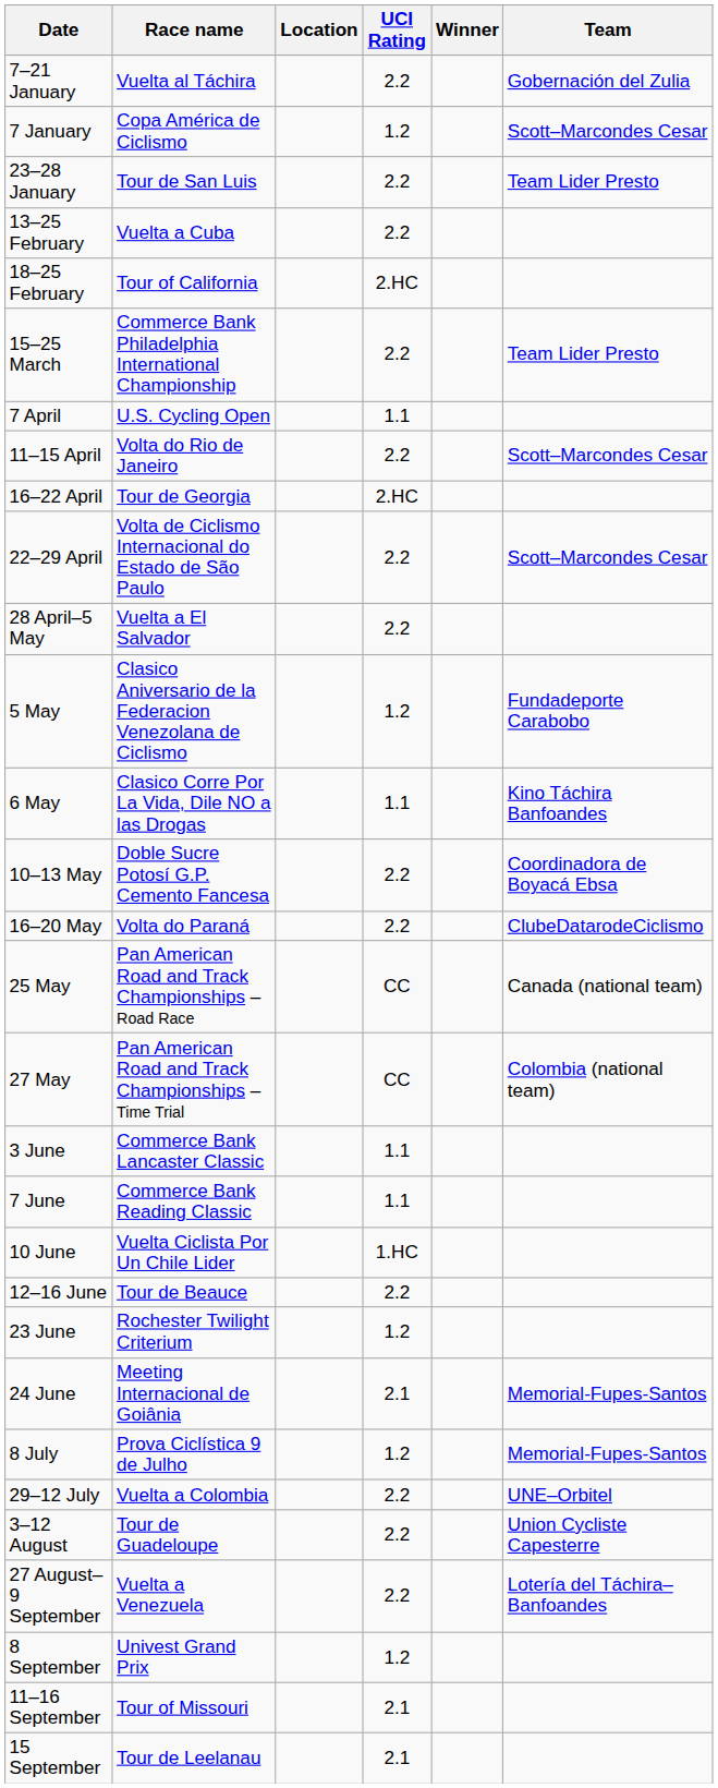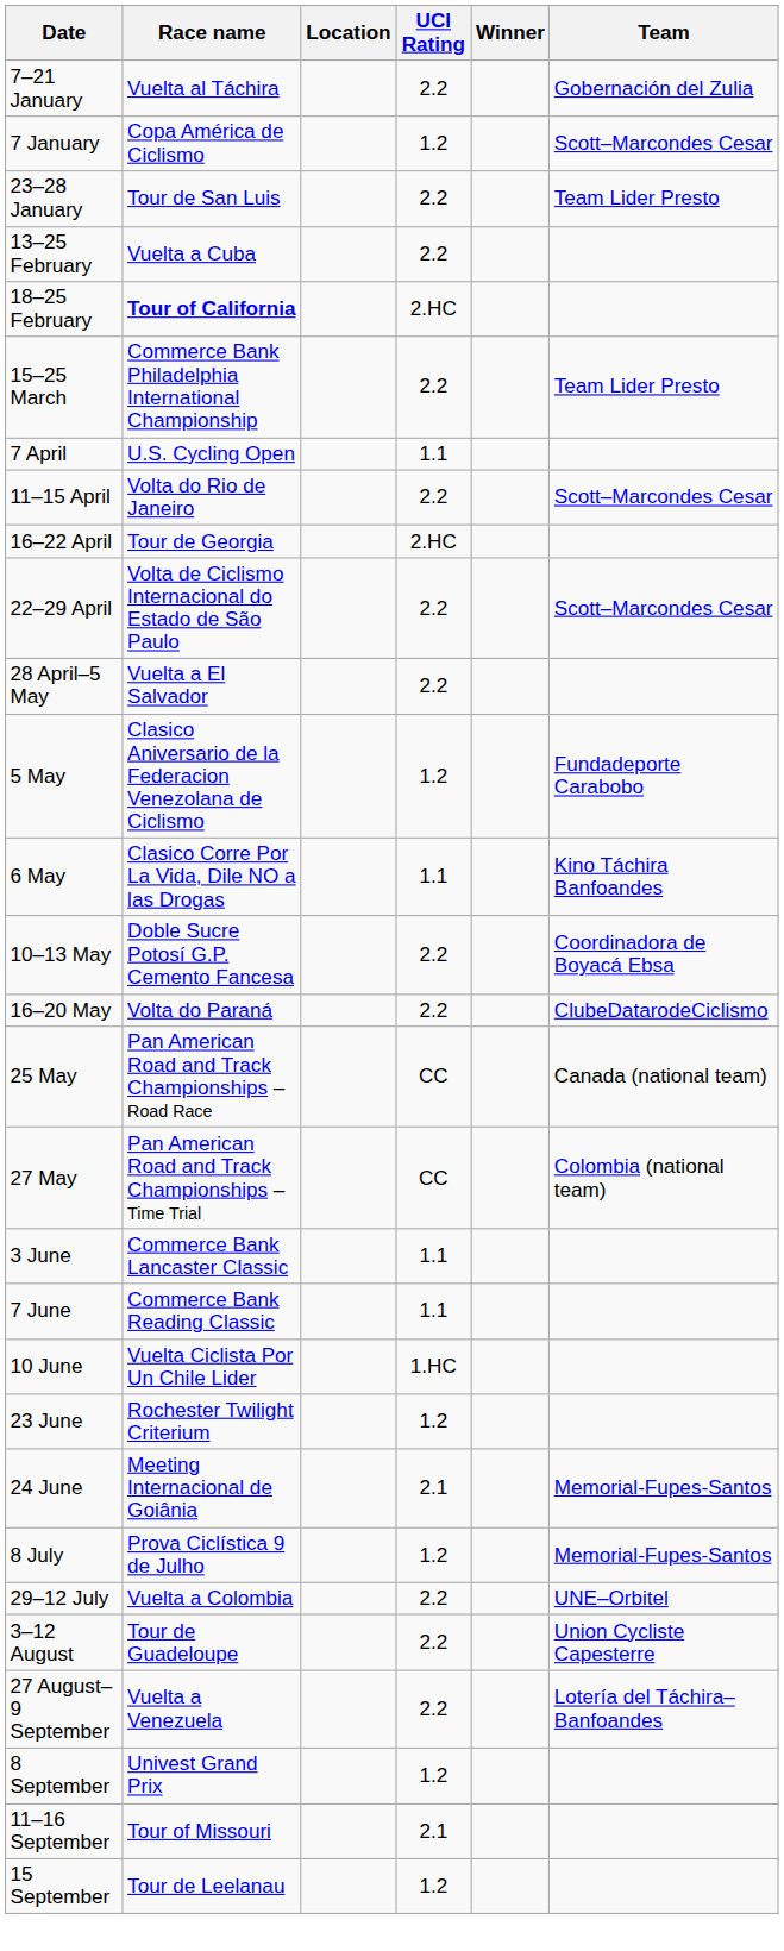 <table class="wikitable sortable">
 <tr>
 <th>Date</th>
 <th>Race name</th>
 <th>Location</th>
 <th><a href='#'>UCI Rating</a></th>
 <th>Winner</th>
 <th>Team</th>
 </tr>
 <tr>
 <td>7–21 January</td>
 <td><a href='#'>Vuelta al Táchira</a></td>
 <td></td>
 <td align=center>2.2</td>
 <td></td>
 <td><a href='#'>Gobernación del Zulia</a></td>
 </tr>
 <tr>
 <td>7 January</td>
 <td><a href='#'>Copa América de Ciclismo</a></td>
 <td></td>
 <td align=center>1.2</td>
 <td></td>
 <td><a href='#'>Scott–Marcondes Cesar</a></td>
 </tr>
 <tr>
 <td>23–28 January</td>
 <td><a href='#'>Tour de San Luis</a></td>
 <td></td>
 <td align=center>2.2</td>
 <td></td>
 <td><a href='#'>Team Lider Presto</a></td>
 </tr>
 <tr>
 <td>13–25 February</td>
 <td><a href='#'>Vuelta a Cuba</a></td>
 <td></td>
 <td align=center>2.2</td>
 <td></td>
 <td></td>
 </tr>
 <tr>
 <td>18–25 February</td>
-<td><a href='#'>Tour of California</a></td>
+<td><strong><a href='#'>Tour of California</a></strong></td>
 <td></td>
 <td align=center>2.HC</td>
 <td></td>
 <td></td>
 </tr>
 <tr>
 <td>15–25 March</td>
 <td><a href='#'>Commerce Bank Philadelphia International Championship</a></td>
 <td></td>
 <td align=center>2.2</td>
 <td></td>
 <td><a href='#'>Team Lider Presto</a></td>
 </tr>
 <tr>
 <td>7 April</td>
 <td><a href='#'>U.S. Cycling Open</a></td>
 <td></td>
 <td align=center>1.1</td>
 <td></td>
 <td></td>
 </tr>
 <tr>
 <td>11–15 April</td>
 <td><a href='#'>Volta do Rio de Janeiro</a></td>
 <td></td>
 <td align=center>2.2</td>
 <td></td>
 <td><a href='#'>Scott–Marcondes Cesar</a></td>
 </tr>
 <tr>
 <td>16–22 April</td>
 <td><a href='#'>Tour de Georgia</a></td>
 <td></td>
 <td align=center>2.HC</td>
 <td></td>
 <td></td>
 </tr>
 <tr>
 <td>22–29 April</td>
 <td><a href='#'>Volta de Ciclismo Internacional do Estado de São Paulo</a></td>
 <td></td>
 <td align=center>2.2</td>
 <td></td>
 <td><a href='#'>Scott–Marcondes Cesar</a></td>
 </tr>
 <tr>
 <td>28 April–5 May</td>
 <td><a href='#'>Vuelta a El Salvador</a></td>
 <td></td>
 <td align=center>2.2</td>
 <td></td>
 <td></td>
 </tr>
 <tr>
 <td>5 May</td>
 <td><a href='#'>Clasico Aniversario de la Federacion Venezolana de Ciclismo</a></td>
 <td></td>
 <td align=center>1.2</td>
 <td></td>
 <td><a href='#'>Fundadeporte Carabobo</a></td>
 </tr>
 <tr>
 <td>6 May</td>
 <td><a href='#'>Clasico Corre Por La Vida, Dile NO a las Drogas</a></td>
 <td></td>
 <td align=center>1.1</td>
 <td></td>
 <td><a href='#'>Kino Táchira Banfoandes</a></td>
 </tr>
 <tr>
 <td>10–13 May</td>
 <td><a href='#'>Doble Sucre Potosí G.P. Cemento Fancesa</a></td>
 <td></td>
 <td align=center>2.2</td>
 <td></td>
 <td><a href='#'>Coordinadora de Boyacá Ebsa</a></td>
 </tr>
 <tr>
 <td>16–20 May</td>
 <td><a href='#'>Volta do Paraná</a></td>
 <td></td>
 <td align=center>2.2</td>
 <td></td>
 <td><a href='#'>ClubeDatarodeCiclismo</a></td>
 </tr>
 <tr>
 <td>25 May</td>
 <td><a href='#'>Pan American Road and Track Championships</a> – <small>Road Race</small></td>
 <td></td>
 <td align=center>CC</td>
 <td></td>
 <td>Canada (national team)</td>
 </tr>
 <tr>
 <td>27 May</td>
 <td><a href='#'>Pan American Road and Track Championships</a> – <small>Time Trial</small></td>
 <td></td>
 <td align=center>CC</td>
 <td></td>
 <td><a href='#'>Colombia</a> (national team)</td>
 </tr>
 <tr>
 <td>3 June</td>
 <td><a href='#'>Commerce Bank Lancaster Classic</a></td>
 <td></td>
 <td align=center>1.1</td>
 <td></td>
 <td></td>
 </tr>
 <tr>
 <td>7 June</td>
 <td><a href='#'>Commerce Bank Reading Classic</a></td>
 <td></td>
 <td align=center>1.1</td>
 <td></td>
 <td></td>
 </tr>
 <tr>
 <td>10 June</td>
 <td><a href='#'>Vuelta Ciclista Por Un Chile Lider</a></td>
 <td></td>
 <td align=center>1.HC</td>
 <td></td>
 <td></td>
 </tr>
 <tr>
-<td>12–16 June</td>
-<td><a href='#'>Tour de Beauce</a></td>
-<td></td>
-<td align=center>2.2</td>
-<td></td>
-<td></td>
-</tr>
-<tr>
 <td>23 June</td>
 <td><a href='#'>Rochester Twilight Criterium</a></td>
 <td></td>
 <td align=center>1.2</td>
 <td></td>
 <td></td>
 </tr>
 <tr>
 <td>24 June</td>
 <td><a href='#'>Meeting Internacional de Goiânia</a></td>
 <td></td>
 <td align=center>2.1</td>
 <td></td>
 <td><a href='#'>Memorial-Fupes-Santos</a></td>
 </tr>
 <tr>
 <td>8 July</td>
 <td><a href='#'>Prova Ciclística 9 de Julho</a></td>
 <td></td>
 <td align=center>1.2</td>
 <td></td>
 <td><a href='#'>Memorial-Fupes-Santos</a></td>
 </tr>
 <tr>
 <td>29–12 July</td>
 <td><a href='#'>Vuelta a Colombia</a></td>
 <td></td>
 <td align=center>2.2</td>
 <td></td>
 <td><a href='#'>UNE–Orbitel</a></td>
 </tr>
 <tr>
 <td>3–12 August</td>
 <td><a href='#'>Tour de Guadeloupe</a></td>
 <td></td>
 <td align=center>2.2</td>
 <td></td>
 <td><a href='#'>Union Cycliste Capesterre</a></td>
 </tr>
 <tr>
 <td>27 August–9 September</td>
 <td><a href='#'>Vuelta a Venezuela</a></td>
 <td></td>
 <td align=center>2.2</td>
 <td></td>
 <td><a href='#'>Lotería del Táchira–Banfoandes</a></td>
 </tr>
 <tr>
 <td>8 September</td>
 <td><a href='#'>Univest Grand Prix</a></td>
 <td></td>
 <td align=center>1.2</td>
 <td></td>
 <td></td>
 </tr>
 <tr>
 <td>11–16 September</td>
 <td><a href='#'>Tour of Missouri</a></td>
 <td></td>
 <td align=center>2.1</td>
 <td></td>
 <td></td>
 </tr>
 <tr>
 <td>15 September</td>
 <td><a href='#'>Tour de Leelanau</a></td>
 <td></td>
-<td align=center>2.1</td>
+<td align=center>1.2</td>
 <td></td>
 <td></td>
 </tr>
 </table>
